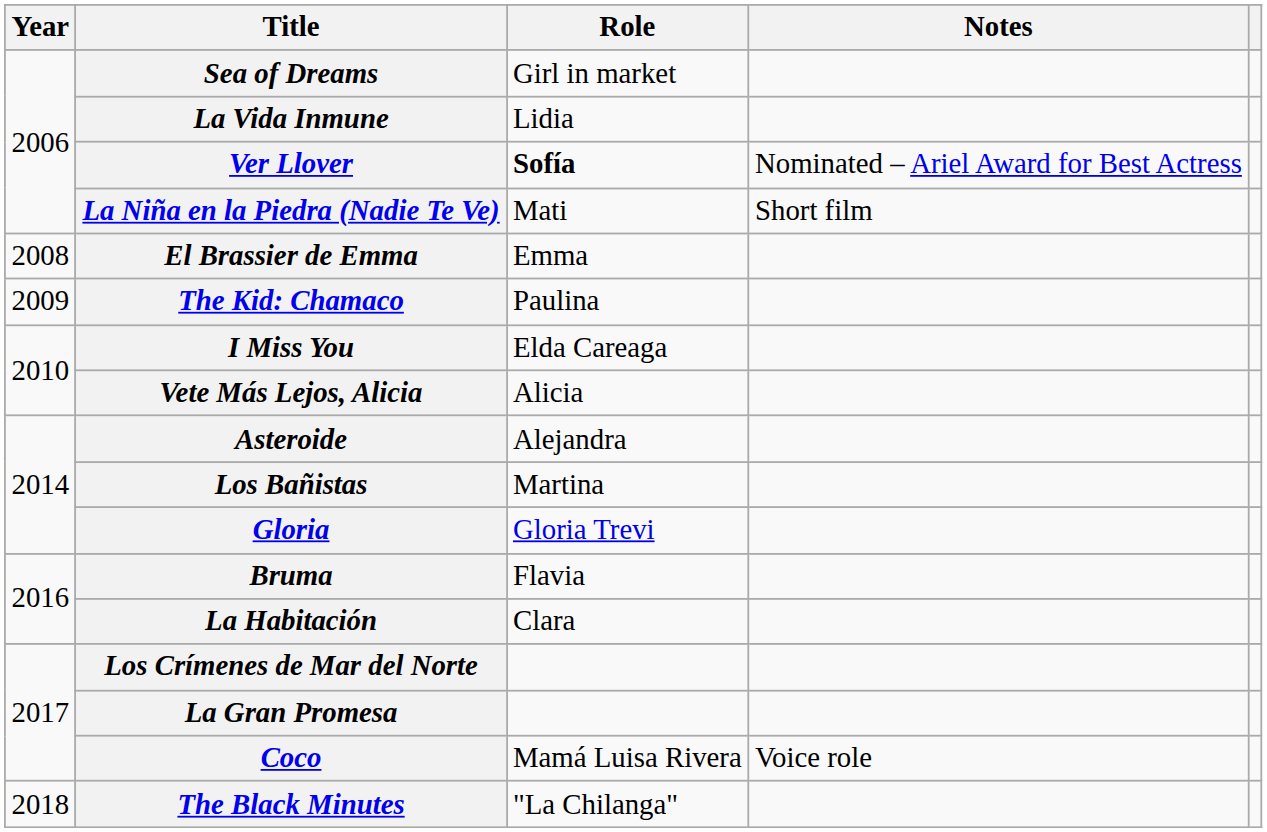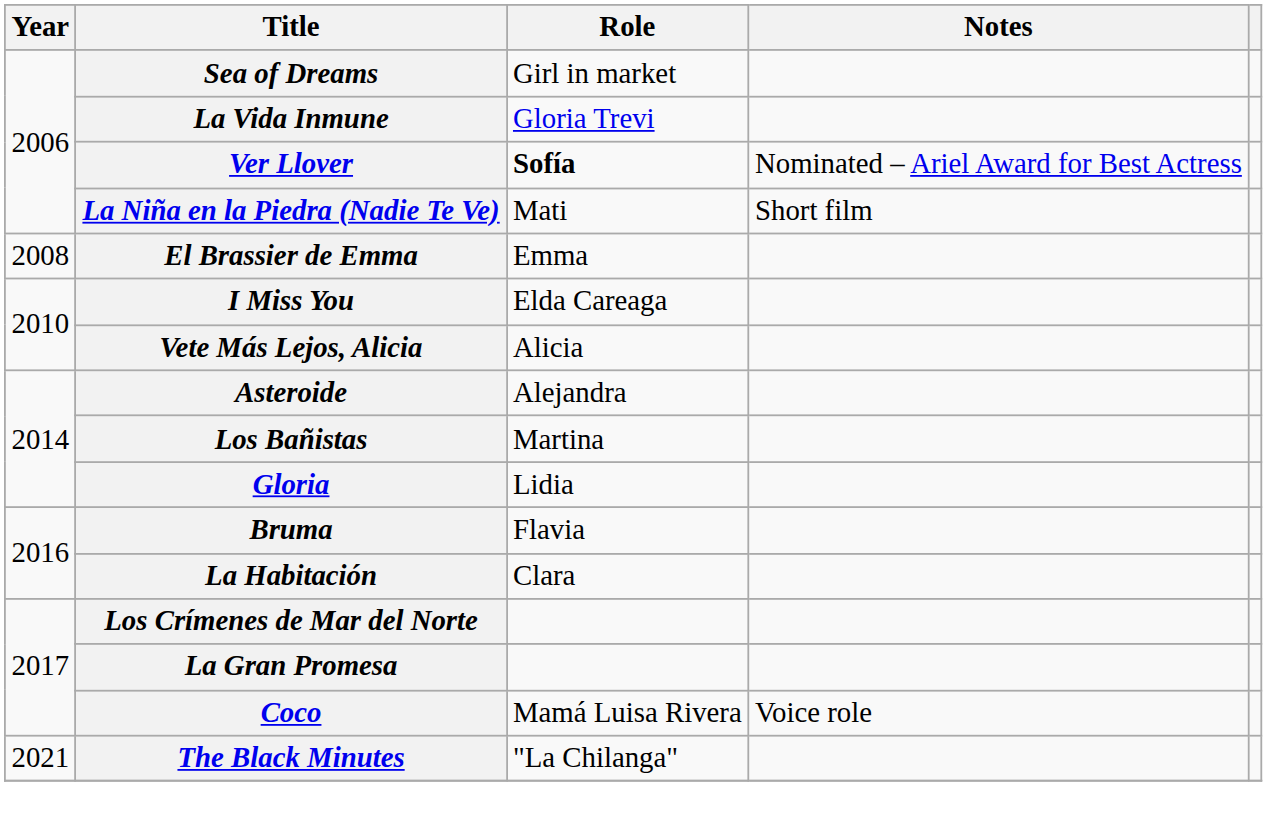 <table class="wikitable sortable plainrowheaders">
 <tr>
 <th scope="col">Year</th>
 <th scope="col">Title</th>
 <th scope="col">Role</th>
 <th scope="col" class="unsortable">Notes</th>
 <th scope="col" class="unsortable"></th>
 </tr>
 <tr>
 <td rowspan="4" align="center">2006</td>
 <th scope="row"><em>Sea of Dreams</em></th>
 <td>Girl in market</td>
 <td></td>
 <td></td>
 </tr>
 <tr>
 <th scope="row"><em>La Vida Inmune</em></th>
-<td>Lidia</td>
+<td><a href='#'>Gloria Trevi</a></td>
 <td></td>
 <td></td>
 </tr>
 <tr>
 <th scope="row"><em><a href='#'>Ver Llover</a></em></th>
 <td><strong>Sofía</strong></td>
 <td>Nominated – <a href='#'>Ariel Award for Best Actress</a></td>
 <td></td>
 </tr>
 <tr>
 <th scope="row"><em><a href='#'>La Niña en la Piedra (Nadie Te Ve)</a></em></th>
 <td>Mati</td>
 <td>Short film</td>
 <td></td>
 </tr>
 <tr>
 <td align="center">2008</td>
 <th scope="row"><em>El Brassier de Emma</em></th>
 <td>Emma</td>
-<td></td>
-<td></td>
-</tr>
-<tr>
-<td align="center">2009</td>
-<th scope="row"><em><a href='#'>The Kid: Chamaco</a></em></th>
-<td>Paulina</td>
 <td></td>
 <td></td>
 </tr>
 <tr>
 <td rowspan="2" align="center">2010</td>
 <th scope="row"><em>I Miss You</em></th>
 <td>Elda Careaga</td>
 <td></td>
 <td></td>
 </tr>
 <tr>
 <th scope="row"><em>Vete Más Lejos, Alicia</em></th>
 <td>Alicia</td>
 <td></td>
 <td></td>
 </tr>
 <tr>
 <td rowspan="3" align="center">2014</td>
 <th scope="row"><em>Asteroide</em></th>
 <td>Alejandra</td>
 <td></td>
 <td></td>
 </tr>
 <tr>
 <th scope="row"><em>Los Bañistas</em></th>
 <td>Martina</td>
 <td></td>
 <td></td>
 </tr>
 <tr>
 <th scope="row"><em><a href='#'>Gloria</a></em></th>
-<td><a href='#'>Gloria Trevi</a></td>
+<td>Lidia</td>
 <td></td>
 <td></td>
 </tr>
 <tr>
 <td rowspan="2" align="center">2016</td>
 <th scope="row"><em>Bruma</em></th>
 <td>Flavia</td>
 <td></td>
 <td></td>
 </tr>
 <tr>
 <th scope="row"><em>La Habitación</em></th>
 <td>Clara</td>
 <td></td>
 <td></td>
 </tr>
 <tr>
 <td rowspan="3" align="center">2017</td>
 <th scope="row"><em>Los Crímenes de Mar del Norte</em></th>
 <td></td>
 <td></td>
 <td></td>
 </tr>
 <tr>
 <th scope="row"><em>La Gran Promesa</em></th>
 <td></td>
 <td></td>
 <td></td>
 </tr>
 <tr>
 <th scope="row"><em><a href='#'>Coco</a></em></th>
 <td>Mamá Luisa Rivera</td>
 <td>Voice role</td>
 <td></td>
 </tr>
 <tr>
-<td align="center">2018</td>
+<td align="center">2021</td>
 <th scope="row"><em><a href='#'>The Black Minutes</a></em></th>
 <td>"La Chilanga"</td>
 <td></td>
 <td></td>
 </tr>
 <tr>
 </tr>
 </table>
